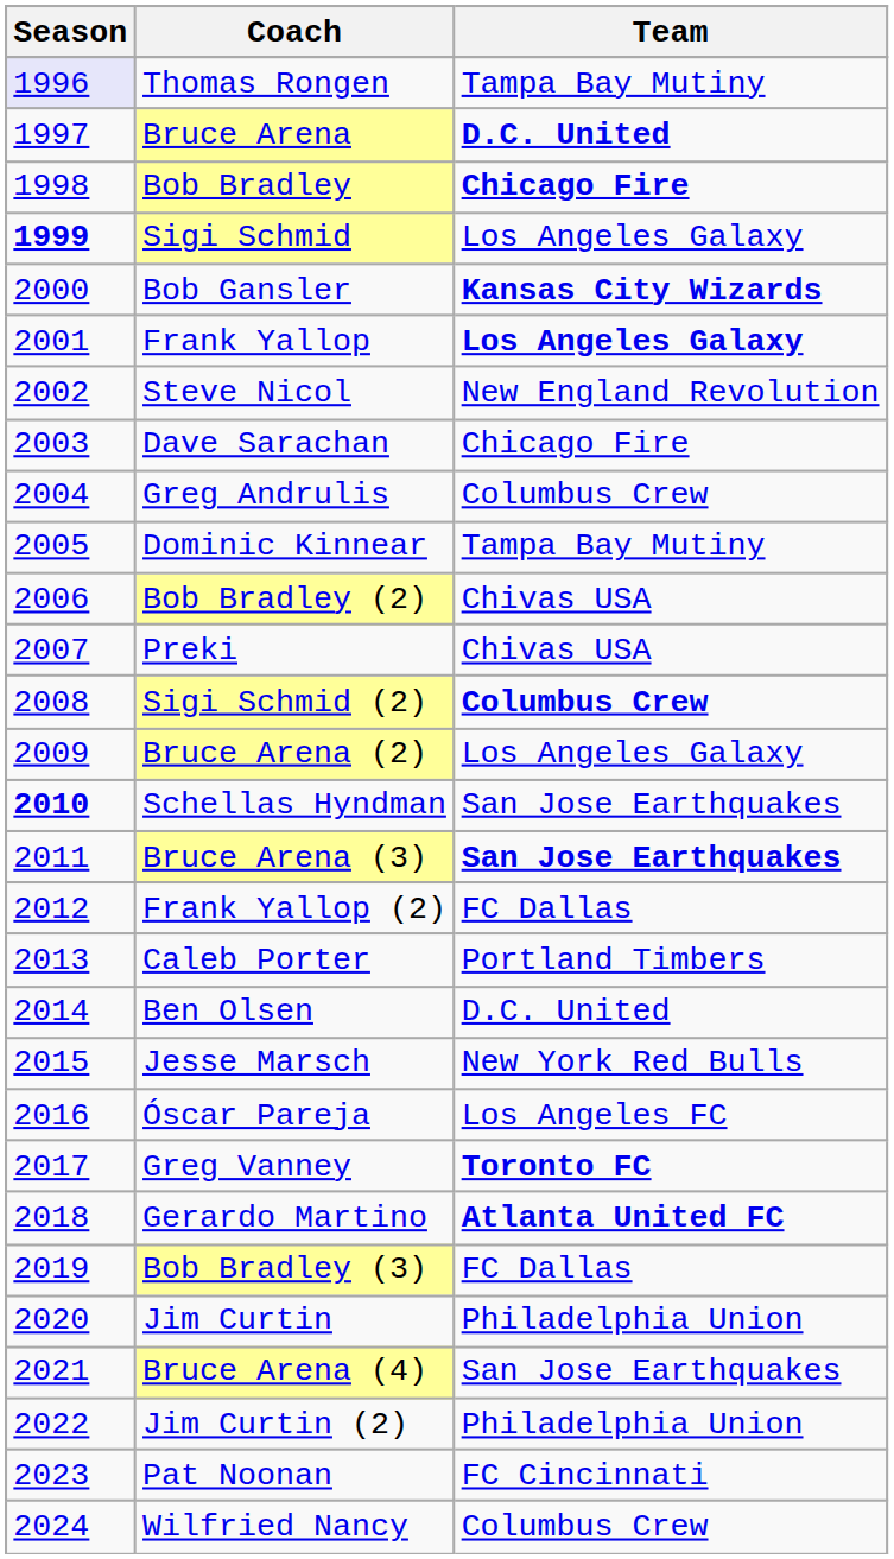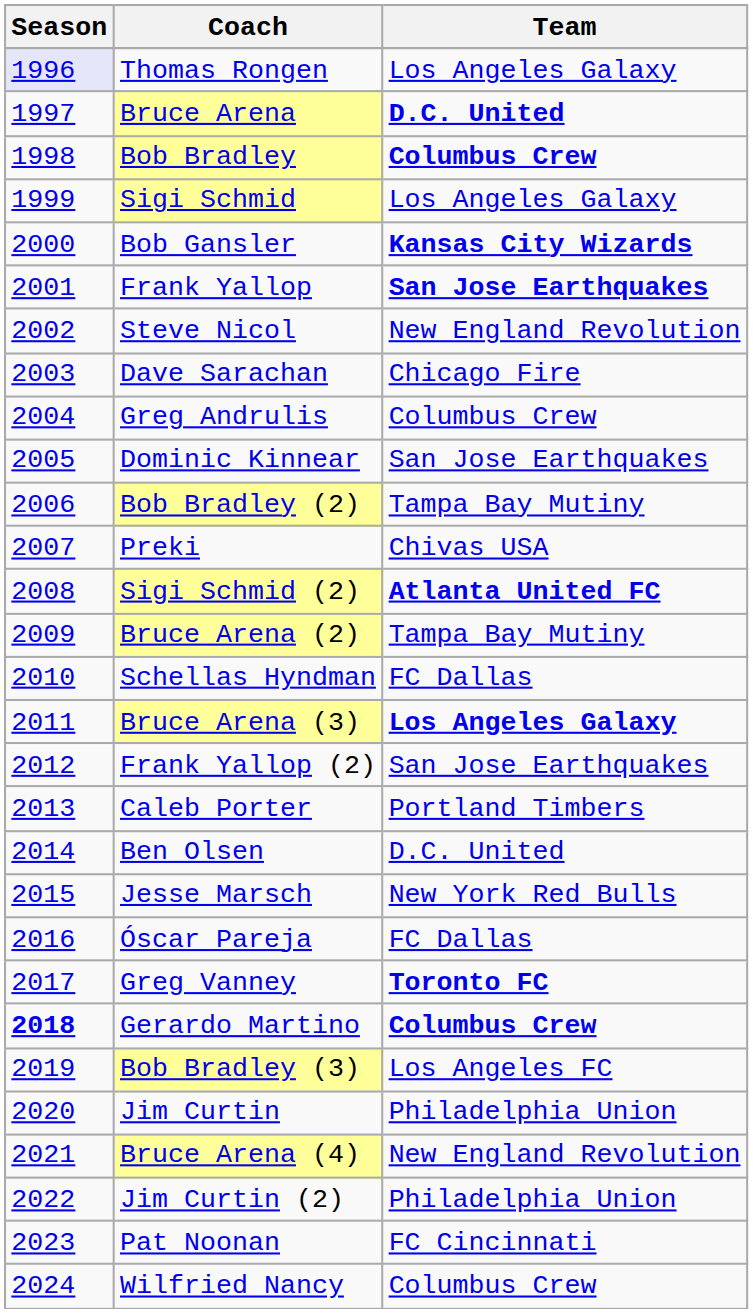 <table class="wikitable sortable">
 <tr>
 <th>Season</th>
 <th>Coach</th>
 <th>Team</th>
 </tr>
 <tr>
 </tr>
 <tr>
 <td style="background: lavender;"><a href='#'>1996</a></td>
 <td> <a href='#'>Thomas Rongen</a></td>
-<td><a href='#'>Tampa Bay Mutiny</a></td>
+<td><a href='#'>Los Angeles Galaxy</a></td>
 </tr>
 <tr>
 <td><a href='#'>1997</a></td>
 <td bgcolor="#FFFF99"> <a href='#'>Bruce Arena</a> </td>
 <td><strong><a href='#'>D.C. United</a></strong></td>
 </tr>
 <tr>
 <td><a href='#'>1998</a></td>
 <td bgcolor="#FFFF99"> <a href='#'>Bob Bradley</a> </td>
-<td><strong><a href='#'>Chicago Fire</a></strong></td>
+<td><strong><a href='#'>Columbus Crew</a></strong></td>
 </tr>
 <tr>
-<td><strong><a href='#'>1999</a></strong></td>
+<td><a href='#'>1999</a></td>
 <td bgcolor="#FFFF99"> <a href='#'>Sigi Schmid</a> </td>
 <td><a href='#'>Los Angeles Galaxy</a></td>
 </tr>
 <tr>
 <td><a href='#'>2000</a></td>
 <td> <a href='#'>Bob Gansler</a></td>
 <td><strong><a href='#'>Kansas City Wizards</a></strong></td>
 </tr>
 <tr>
 <td><a href='#'>2001</a></td>
 <td> <a href='#'>Frank Yallop</a></td>
-<td><strong><a href='#'>Los Angeles Galaxy</a></strong></td>
+<td><strong><a href='#'>San Jose Earthquakes</a></strong></td>
 </tr>
 <tr>
 <td><a href='#'>2002</a></td>
 <td> <a href='#'>Steve Nicol</a></td>
 <td><a href='#'>New England Revolution</a></td>
 </tr>
 <tr>
 <td><a href='#'>2003</a></td>
 <td> <a href='#'>Dave Sarachan</a></td>
 <td><a href='#'>Chicago Fire</a></td>
 </tr>
 <tr>
 <td><a href='#'>2004</a></td>
 <td> <a href='#'>Greg Andrulis</a></td>
 <td><a href='#'>Columbus Crew</a></td>
 </tr>
 <tr>
 <td><a href='#'>2005</a></td>
 <td> <a href='#'>Dominic Kinnear</a></td>
-<td><a href='#'>Tampa Bay Mutiny</a></td>
+<td><a href='#'>San Jose Earthquakes</a></td>
 </tr>
 <tr>
 <td><a href='#'>2006</a></td>
 <td bgcolor="#FFFF99"> <a href='#'>Bob Bradley</a>  (2)</td>
-<td><a href='#'>Chivas USA</a></td>
+<td><a href='#'>Tampa Bay Mutiny</a></td>
 </tr>
 <tr>
 <td><a href='#'>2007</a></td>
 <td> <a href='#'>Preki</a></td>
 <td><a href='#'>Chivas USA</a></td>
 </tr>
 <tr>
 <td><a href='#'>2008</a></td>
 <td bgcolor="#FFFF99"> <a href='#'>Sigi Schmid</a>  (2)</td>
-<td><strong><a href='#'>Columbus Crew</a></strong></td>
+<td><strong><a href='#'>Atlanta United FC</a></strong></td>
 </tr>
 <tr>
 <td><a href='#'>2009</a></td>
 <td bgcolor="#FFFF99"> <a href='#'>Bruce Arena</a>  (2)</td>
-<td><a href='#'>Los Angeles Galaxy</a></td>
+<td><a href='#'>Tampa Bay Mutiny</a></td>
 </tr>
 <tr>
-<td><strong><a href='#'>2010</a></strong></td>
+<td><a href='#'>2010</a></td>
 <td> <a href='#'>Schellas Hyndman</a></td>
-<td><a href='#'>San Jose Earthquakes</a></td>
+<td><a href='#'>FC Dallas</a></td>
 </tr>
 <tr>
 <td><a href='#'>2011</a></td>
 <td bgcolor="#FFFF99"> <a href='#'>Bruce Arena</a>  (3)</td>
-<td><strong><a href='#'>San Jose Earthquakes</a></strong></td>
+<td><strong><a href='#'>Los Angeles Galaxy</a></strong></td>
 </tr>
 <tr>
 <td><a href='#'>2012</a></td>
 <td> <a href='#'>Frank Yallop</a> (2)</td>
-<td><a href='#'>FC Dallas</a></td>
+<td><a href='#'>San Jose Earthquakes</a></td>
 </tr>
 <tr>
 <td><a href='#'>2013</a></td>
 <td> <a href='#'>Caleb Porter</a></td>
 <td><a href='#'>Portland Timbers</a></td>
 </tr>
 <tr>
 <td><a href='#'>2014</a></td>
 <td> <a href='#'>Ben Olsen</a></td>
 <td><a href='#'>D.C. United</a></td>
 </tr>
 <tr>
 <td><a href='#'>2015</a></td>
 <td> <a href='#'>Jesse Marsch</a></td>
 <td><a href='#'>New York Red Bulls</a></td>
 </tr>
 <tr>
 <td><a href='#'>2016</a></td>
 <td> <a href='#'>Óscar Pareja</a></td>
-<td><a href='#'>Los Angeles FC</a></td>
+<td><a href='#'>FC Dallas</a></td>
 </tr>
 <tr>
 <td><a href='#'>2017</a></td>
 <td> <a href='#'>Greg Vanney</a></td>
 <td><strong><a href='#'>Toronto FC</a></strong></td>
 </tr>
 <tr>
-<td><a href='#'>2018</a></td>
+<td><strong><a href='#'>2018</a></strong></td>
 <td> <a href='#'>Gerardo Martino</a></td>
-<td><strong><a href='#'>Atlanta United FC</a></strong></td>
+<td><strong><a href='#'>Columbus Crew</a></strong></td>
 </tr>
 <tr>
 <td><a href='#'>2019</a></td>
 <td bgcolor="#FFFF99"> <a href='#'>Bob Bradley</a>  (3)</td>
-<td><a href='#'>FC Dallas</a></td>
+<td><a href='#'>Los Angeles FC</a></td>
 </tr>
 <tr>
 <td><a href='#'>2020</a></td>
 <td> <a href='#'>Jim Curtin</a></td>
 <td><a href='#'>Philadelphia Union</a></td>
 </tr>
 <tr>
 <td><a href='#'>2021</a></td>
 <td bgcolor="#FFFF99"> <a href='#'>Bruce Arena</a>  (4)</td>
-<td><a href='#'>San Jose Earthquakes</a></td>
+<td><a href='#'>New England Revolution</a></td>
 </tr>
 <tr>
 <td><a href='#'>2022</a></td>
 <td> <a href='#'>Jim Curtin</a> (2)</td>
 <td><a href='#'>Philadelphia Union</a></td>
 </tr>
 <tr>
 <td><a href='#'>2023</a></td>
 <td> <a href='#'>Pat Noonan</a></td>
 <td><a href='#'>FC Cincinnati</a></td>
 </tr>
 <tr>
 <td><a href='#'>2024</a></td>
 <td> <a href='#'>Wilfried Nancy</a></td>
 <td><a href='#'>Columbus Crew</a></td>
 </tr>
 </table>
